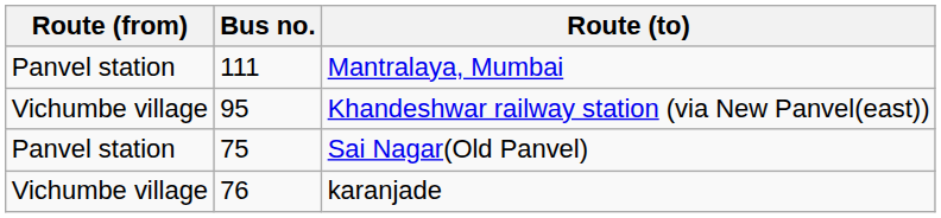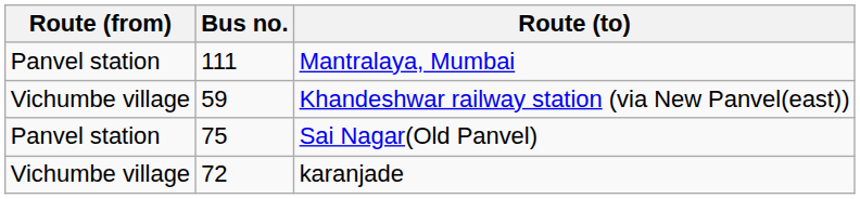 <table class="wikitable">
 <tr>
 <th>Route (from)</th>
 <th>Bus no.</th>
 <th>Route (to)</th>
 </tr>
 <tr>
 <td>Panvel station</td>
 <td>111</td>
 <td><a href='#'>Mantralaya, Mumbai</a></td>
 </tr>
 <tr>
 <td>Vichumbe village</td>
-<td>95</td>
+<td>59</td>
 <td><a href='#'>Khandeshwar railway station</a> (via New Panvel(east))</td>
 </tr>
 <tr>
 <td>Panvel station</td>
 <td>75</td>
 <td><a href='#'>Sai Nagar</a>(Old Panvel)</td>
 </tr>
 <tr>
 <td>Vichumbe village</td>
-<td>76</td>
+<td>72</td>
 <td>karanjade</td>
 </tr>
 </table>
